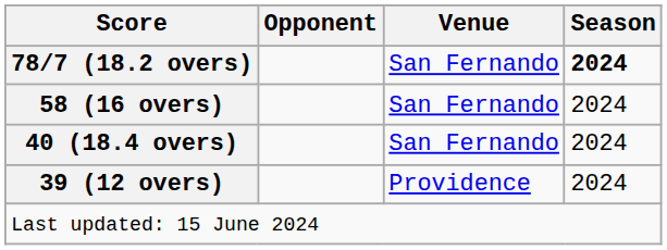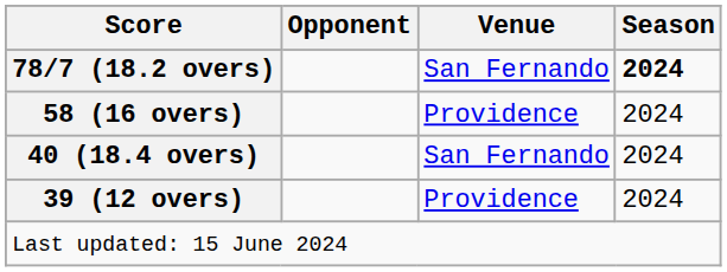 <table class="wikitable"style="font-size: 90%">
 <tr>
 <th>Score</th>
 <th>Opponent</th>
 <th>Venue</th>
 <th>Season</th>
 </tr>
 <tr>
 <th>78/7 (18.2 overs)</th>
 <td></td>
 <td><a href='#'>San Fernando</a></td>
 <td><strong>2024</strong></td>
 </tr>
 <tr>
 <th>58 (16 overs)</th>
 <td></td>
-<td><a href='#'>San Fernando</a></td>
+<td><a href='#'>Providence</a></td>
 <td>2024</td>
 </tr>
 <tr>
 <th>40 (18.4 overs)</th>
 <td></td>
 <td><a href='#'>San Fernando</a></td>
 <td>2024</td>
 </tr>
 <tr>
 <th>39 (12 overs)</th>
 <td></td>
 <td><a href='#'>Providence</a></td>
 <td>2024</td>
 </tr>
 <tr>
 <td colspan="4"><small>Last updated: 15 June 2024</small></td>
 </tr>
 </table>
